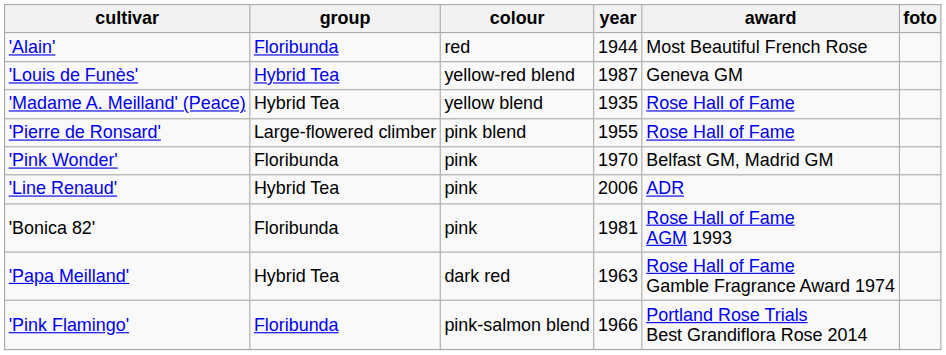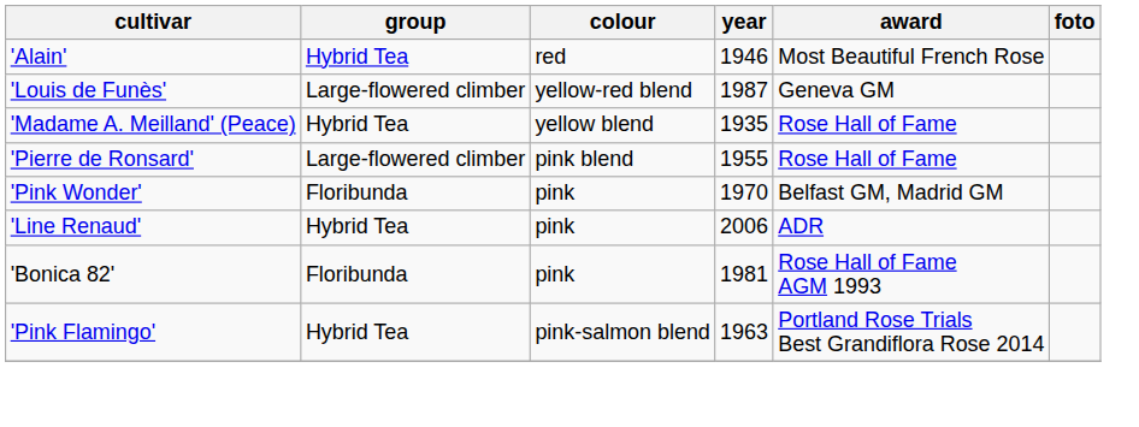 <table class="wikitable sortable">
 <tr>
 <th>cultivar</th>
 <th>group</th>
 <th>colour</th>
 <th>year</th>
 <th>award</th>
 <th>foto</th>
 </tr>
 <tr>
 <td><a href='#'>'Alain'</a></td>
-<td><a href='#'>Floribunda</a></td>
+<td><a href='#'>Hybrid Tea</a></td>
 <td>red</td>
-<td>1944</td>
+<td>1946</td>
 <td>Most Beautiful French Rose</td>
 <td></td>
 </tr>
 <tr>
 <td><a href='#'>'Louis de Funès'</a></td>
-<td><a href='#'>Hybrid Tea</a></td>
+<td>Large-flowered climber</td>
 <td>yellow-red blend</td>
 <td>1987</td>
 <td>Geneva GM</td>
 <td></td>
 </tr>
 <tr>
 <td><a href='#'>'Madame A. Meilland' (Peace)</a></td>
 <td>Hybrid Tea</td>
 <td>yellow blend</td>
 <td>1935</td>
 <td><a href='#'>Rose Hall of Fame</a></td>
 <td></td>
 </tr>
 <tr>
 <td><a href='#'>'Pierre de Ronsard'</a></td>
 <td>Large-flowered climber</td>
 <td>pink blend</td>
 <td>1955</td>
 <td><a href='#'>Rose Hall of Fame</a></td>
 <td></td>
 </tr>
 <tr>
 <td><a href='#'>'Pink Wonder'</a></td>
 <td>Floribunda</td>
 <td>pink</td>
 <td>1970</td>
 <td>Belfast GM, Madrid GM</td>
 <td></td>
 </tr>
 <tr>
 <td><a href='#'>'Line Renaud'</a></td>
 <td>Hybrid Tea</td>
 <td>pink</td>
 <td>2006</td>
 <td><a href='#'>ADR</a></td>
 <td></td>
 </tr>
 <tr>
 <td>'Bonica 82'</td>
 <td>Floribunda</td>
 <td>pink</td>
 <td>1981</td>
 <td><a href='#'>Rose Hall of Fame</a><br><a href='#'>AGM</a> 1993</td>
 <td></td>
 </tr>
 <tr>
-<td><a href='#'>'Papa Meilland'</a></td>
+<td><a href='#'>'Pink Flamingo'</a></td>
 <td>Hybrid Tea</td>
-<td>dark red</td>
+<td>pink-salmon blend</td>
 <td>1963</td>
-<td><a href='#'>Rose Hall of Fame</a><br>Gamble Fragrance Award 1974</td>
-<td></td>
-</tr>
-<tr>
-<td><a href='#'>'Pink Flamingo'</a></td>
-<td><a href='#'>Floribunda</a></td>
-<td>pink-salmon blend</td>
-<td>1966</td>
 <td><a href='#'>Portland Rose Trials</a><br>Best Grandiflora Rose 2014</td>
 <td></td>
 </tr>
 <tr>
 </tr>
 </table>
